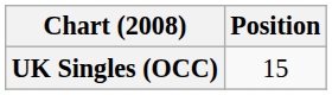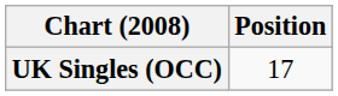 <table class="wikitable plainrowheaders">
 <tr>
 <th>Chart (2008)</th>
 <th>Position</th>
 </tr>
 <tr>
 <th scope="row">UK Singles (OCC)</th>
-<td style="text-align:center;">15</td>
+<td style="text-align:center;">17</td>
 </tr>
 </table>
